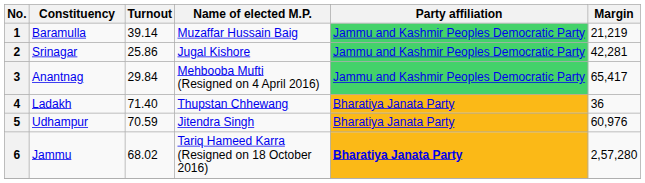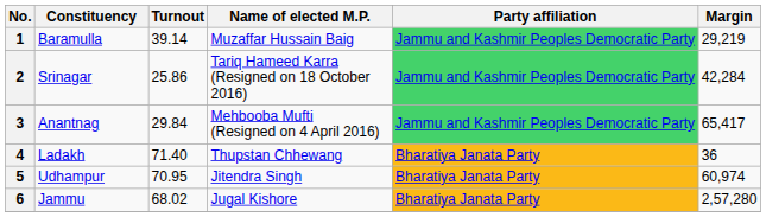 <table class="sortable wikitable">
 <tr>
 <th>No.</th>
 <th style="width:120px">Constituency</th>
 <th>Turnout</th>
 <th style="width:200px">Name of elected M.P.</th>
 <th>Party affiliation</th>
 <th>Margin</th>
 </tr>
 <tr>
 <th>1</th>
 <td><a href='#'>Baramulla</a></td>
 <td>39.14 </td>
 <td><a href='#'>Muzaffar Hussain Baig</a></td>
 <td bgcolor=#44D26A><a href='#'>Jammu and Kashmir Peoples Democratic Party</a></td>
-<td>21,219</td>
+<td>29,219</td>
 </tr>
 <tr>
 <th>2</th>
 <td><a href='#'>Srinagar</a></td>
 <td>25.86 </td>
-<td><a href='#'>Jugal Kishore</a></td>
+<td><a href='#'>Tariq Hameed Karra</a><br>(Resigned on 18 October 2016)</td>
 <td bgcolor=#44D26A><a href='#'>Jammu and Kashmir Peoples Democratic Party</a></td>
-<td>42,281</td>
+<td>42,284</td>
 </tr>
 <tr>
 <th>3</th>
 <td><a href='#'>Anantnag</a></td>
 <td>29.84 </td>
 <td><a href='#'>Mehbooba Mufti</a><br>(Resigned on 4 April 2016)</td>
 <td bgcolor=#44D26A><a href='#'>Jammu and Kashmir Peoples Democratic Party</a></td>
 <td>65,417</td>
 </tr>
 <tr>
 <th>4</th>
 <td><a href='#'>Ladakh</a></td>
 <td>71.40 </td>
 <td><a href='#'>Thupstan Chhewang</a></td>
 <td bgcolor=#FBB917><a href='#'>Bharatiya Janata Party</a></td>
 <td>36</td>
 </tr>
 <tr>
 <th>5</th>
 <td><a href='#'>Udhampur</a></td>
-<td>70.59 </td>
+<td>70.95 </td>
 <td><a href='#'>Jitendra Singh</a></td>
 <td bgcolor=#FBB917><a href='#'>Bharatiya Janata Party</a></td>
-<td>60,976</td>
+<td>60,974</td>
 </tr>
 <tr>
 <th>6</th>
 <td><a href='#'>Jammu</a></td>
 <td>68.02 </td>
-<td><a href='#'>Tariq Hameed Karra</a><br>(Resigned on 18 October 2016)</td>
-<td bgcolor=#FBB917><strong><a href='#'>Bharatiya Janata Party</a></strong></td>
+<td><a href='#'>Jugal Kishore</a></td>
+<td bgcolor=#FBB917><a href='#'>Bharatiya Janata Party</a></td>
 <td>2,57,280</td>
 </tr>
 <tr>
 </tr>
 </table>
